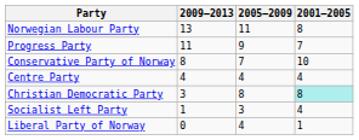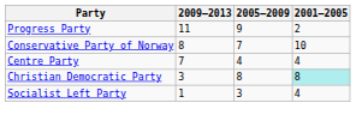 <table class="wikitable">
 <tr>
 <th>Party</th>
 <th>2009–2013</th>
 <th>2005–2009</th>
 <th>2001–2005</th>
 </tr>
 <tr>
-<td><a href='#'>Norwegian Labour Party</a></td>
-<td>13</td>
-<td>11</td>
-<td>8</td>
-</tr>
-<tr>
 <td><a href='#'>Progress Party</a></td>
 <td>11</td>
 <td>9</td>
-<td>7</td>
+<td>2</td>
 </tr>
 <tr>
 <td><a href='#'>Conservative Party of Norway</a></td>
 <td>8</td>
 <td>7</td>
 <td>10</td>
 </tr>
 <tr>
 <td><a href='#'>Centre Party</a></td>
-<td>4</td>
+<td>7</td>
 <td>4</td>
 <td>4</td>
 </tr>
 <tr>
 <td><a href='#'>Christian Democratic Party</a></td>
 <td>3</td>
 <td>8</td>
 <td style="background: paleturquoise;">8</td>
 </tr>
 <tr>
 <td><a href='#'>Socialist Left Party</a></td>
 <td>1</td>
 <td>3</td>
 <td>4</td>
 </tr>
-<tr>
-<td><a href='#'>Liberal Party of Norway</a></td>
-<td>0</td>
-<td>4</td>
-<td>1</td>
-</tr>
 </table>
